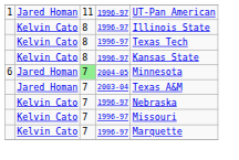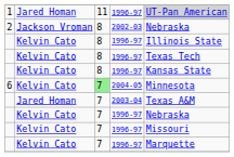 <table class="wikitable">
 <tr>
 </tr>
 <tr>
 <td>1</td>
 <td><a href='#'>Jared Homan</a></td>
 <td>11</td>
 <td style="font-size:80%;"><a href='#'>1996-97</a></td>
-<td><a href='#'>UT-Pan American</a></td>
+<td style="background: lightgrey;"><a href='#'>UT-Pan American</a></td>
+</tr>
+<tr>
+<td>2</td>
+<td><a href='#'>Jackson Vroman</a></td>
+<td>8</td>
+<td style="font-size:80%;"><a href='#'>2002-03</a></td>
+<td><a href='#'>Nebraska</a></td>
 </tr>
 <tr>
 <td></td>
 <td><a href='#'>Kelvin Cato</a></td>
 <td>8</td>
 <td style="font-size:80%;"><a href='#'>1996-97</a></td>
 <td><a href='#'>Illinois State</a></td>
 </tr>
 <tr>
 <td></td>
 <td><a href='#'>Kelvin Cato</a></td>
 <td>8</td>
 <td style="font-size:80%;"><a href='#'>1996-97</a></td>
 <td><a href='#'>Texas Tech</a></td>
 </tr>
 <tr>
 <td></td>
 <td><a href='#'>Kelvin Cato</a></td>
 <td>8</td>
 <td style="font-size:80%;"><a href='#'>1996-97</a></td>
 <td><a href='#'>Kansas State</a></td>
 </tr>
 <tr>
 <td>6</td>
-<td><a href='#'>Jared Homan</a></td>
+<td><a href='#'>Kelvin Cato</a></td>
 <td style="background: lightgreen;">7</td>
 <td style="font-size:80%;"><a href='#'>2004-05</a></td>
 <td><a href='#'>Minnesota</a></td>
 </tr>
 <tr>
 <td></td>
 <td><a href='#'>Jared Homan</a></td>
 <td>7</td>
 <td style="font-size:80%;"><a href='#'>2003-04</a></td>
 <td><a href='#'>Texas A&M</a></td>
 </tr>
 <tr>
 <td></td>
 <td><a href='#'>Kelvin Cato</a></td>
 <td>7</td>
 <td style="font-size:80%;"><a href='#'>1996-97</a></td>
 <td><a href='#'>Nebraska</a></td>
 </tr>
 <tr>
 <td></td>
 <td><a href='#'>Kelvin Cato</a></td>
 <td>7</td>
 <td style="font-size:80%;"><a href='#'>1996-97</a></td>
 <td><a href='#'>Missouri</a></td>
 </tr>
 <tr>
 <td></td>
 <td><a href='#'>Kelvin Cato</a></td>
 <td>7</td>
 <td style="font-size:80%;"><a href='#'>1996-97</a></td>
 <td><a href='#'>Marquette</a></td>
 </tr>
 <tr>
 </tr>
 </table>
